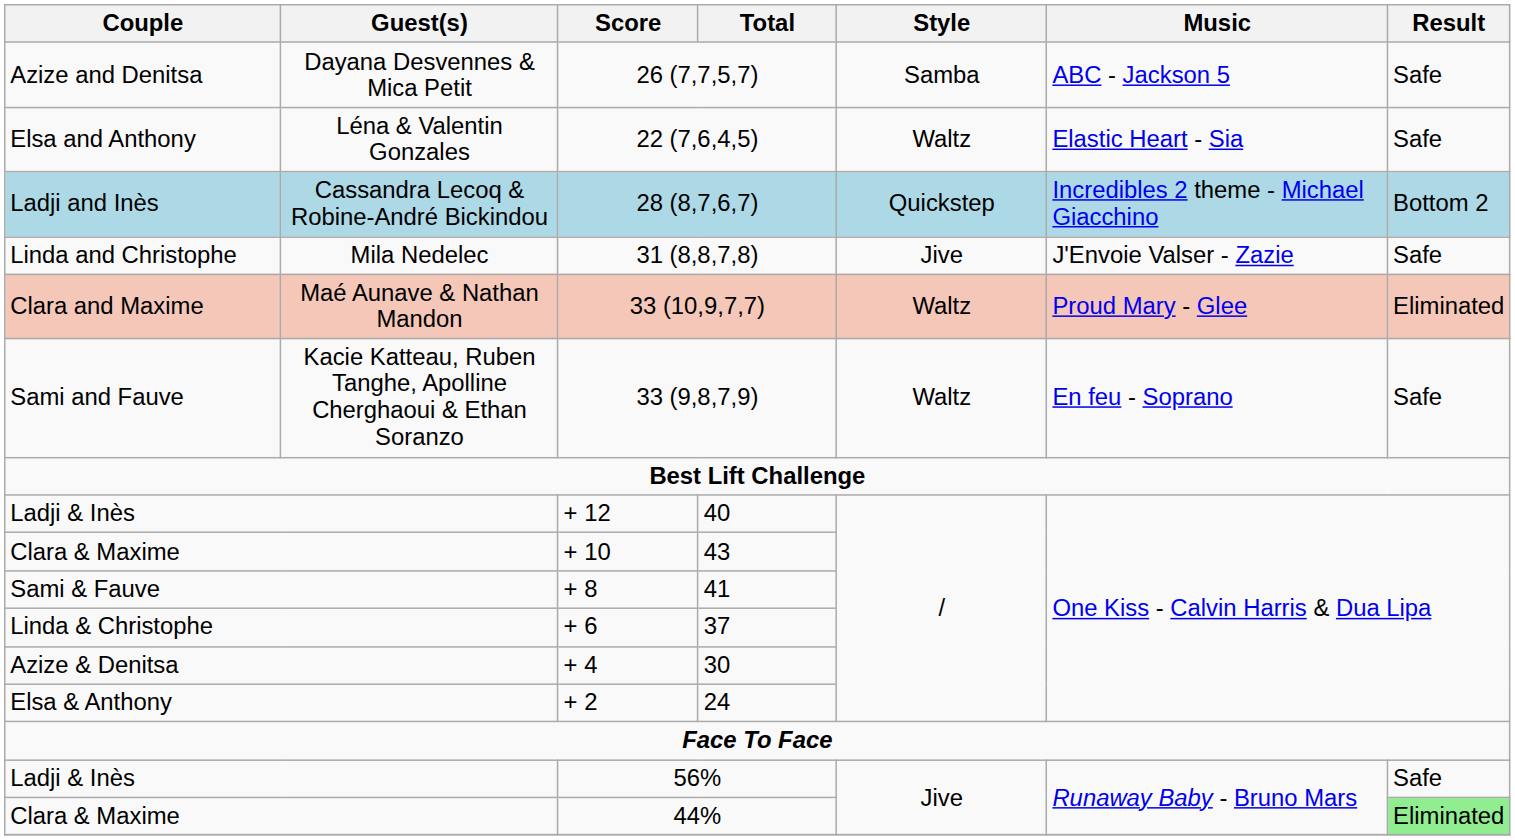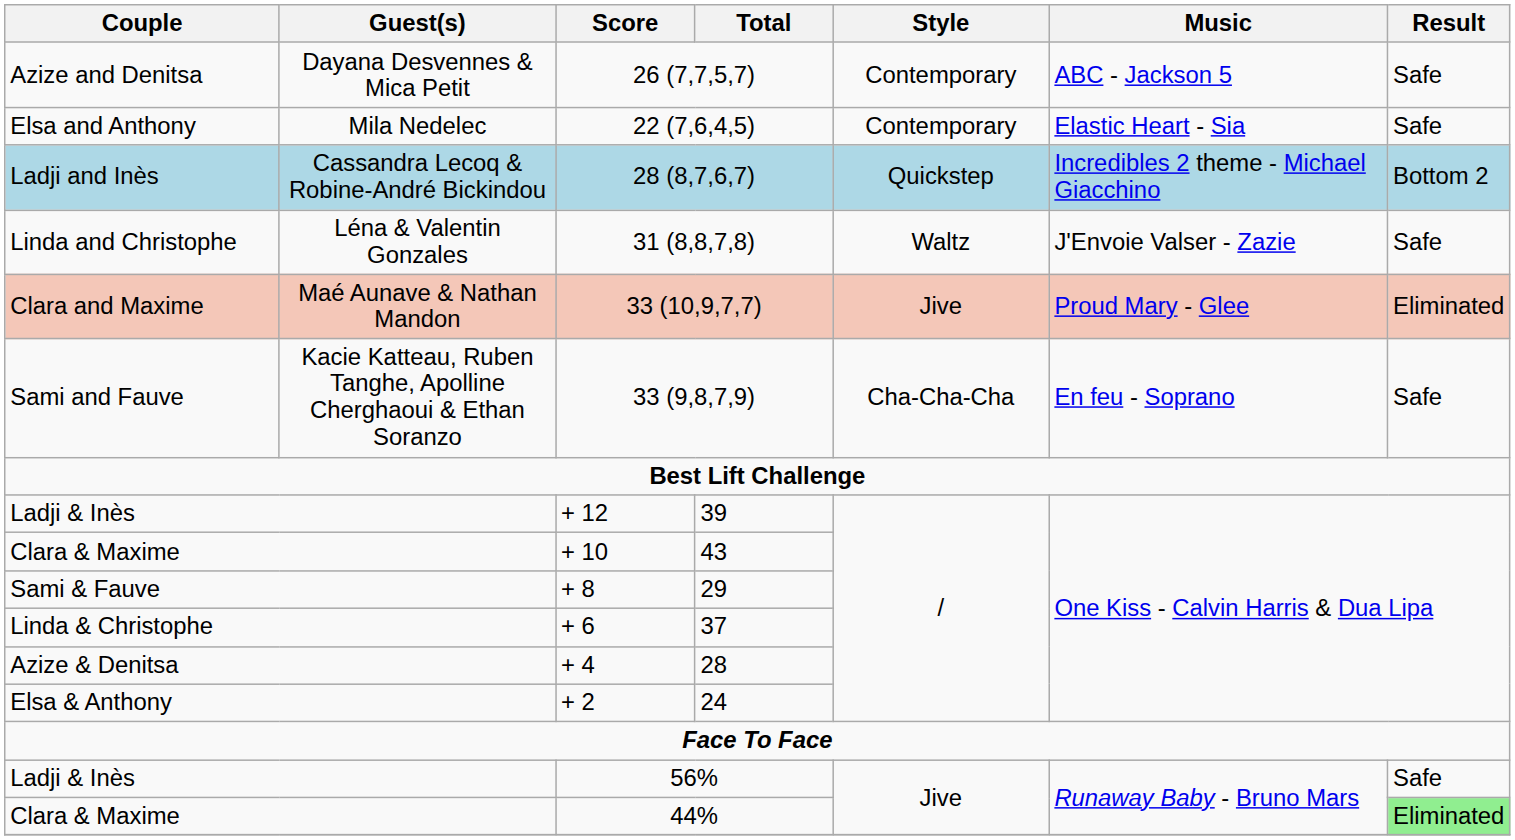 <table class="wikitable" style="width:80%;">
 <tr>
 <th style="width:20%;">Couple</th>
 <th style="width:20%;">Guest(s)</th>
 <th style="width:10%;">Score</th>
 <th style="width:10%;">Total</th>
 <th style="width:15%;">Style</th>
 <th style="width:60%;">Music</th>
 <th style="width:60%;">Result</th>
 </tr>
 <tr>
 <td>Azize and Denitsa</td>
 <td style="text-align:center;">Dayana Desvennes & Mica Petit</td>
 <td style="text-align:center;" colspan="2">26 (7,7,5,7)</td>
-<td style="text-align:center;">Samba</td>
+<td style="text-align:center;">Contemporary</td>
 <td><a href='#'>ABC</a> - <a href='#'>Jackson 5</a></td>
 <td>Safe</td>
 </tr>
 <tr>
 <td>Elsa and Anthony</td>
-<td style="text-align:center;">Léna & Valentin Gonzales</td>
+<td style="text-align:center;">Mila Nedelec</td>
 <td style="text-align:center;" colspan="2">22 (7,6,4,5)</td>
-<td style="text-align:center;">Waltz</td>
+<td style="text-align:center;">Contemporary</td>
 <td><a href='#'>Elastic Heart</a> - <a href='#'>Sia</a></td>
 <td>Safe</td>
 </tr>
 <tr style="background:lightblue;">
 <td>Ladji and Inès</td>
 <td style="text-align:center;">Cassandra Lecoq & Robine-André Bickindou</td>
 <td style="text-align:center;" colspan="2">28 (8,7,6,7)</td>
 <td style="text-align:center;">Quickstep</td>
 <td><a href='#'>Incredibles 2</a> theme - <a href='#'>Michael Giacchino</a></td>
 <td>Bottom 2</td>
 </tr>
 <tr>
 <td>Linda and Christophe</td>
-<td style="text-align:center;">Mila Nedelec</td>
+<td style="text-align:center;">Léna & Valentin Gonzales</td>
 <td style="text-align:center;" colspan="2">31 (8,8,7,8)</td>
-<td style="text-align:center;">Jive</td>
+<td style="text-align:center;">Waltz</td>
 <td>J'Envoie Valser - <a href='#'>Zazie</a></td>
 <td>Safe</td>
 </tr>
 <tr style="background:#f4c7b8;">
 <td>Clara and Maxime</td>
 <td style="text-align:center;">Maé Aunave & Nathan Mandon</td>
 <td style="text-align:center;" colspan="2">33 (10,9,7,7)</td>
-<td style="text-align:center;">Waltz</td>
+<td style="text-align:center;">Jive</td>
 <td><a href='#'>Proud Mary</a> - <a href='#'>Glee</a></td>
 <td>Eliminated</td>
 </tr>
 <tr>
 <td>Sami and Fauve</td>
 <td style="text-align:center;">Kacie Katteau, Ruben Tanghe, Apolline Cherghaoui & Ethan Soranzo</td>
 <td style="text-align:center;" colspan="2">33 (9,8,7,9)</td>
-<td style="text-align:center;">Waltz</td>
+<td style="text-align:center;">Cha-Cha-Cha</td>
 <td><a href='#'>En feu</a> - <a href='#'>Soprano</a></td>
 <td>Safe</td>
 </tr>
 <tr>
 <td colspan=7 style="text-align:center;"><strong>Best Lift Challenge</strong></td>
 </tr>
 <tr>
 <td colspan="2">Ladji & Inès</td>
 <td>+ 12</td>
-<td>40</td>
+<td>39</td>
 <td rowspan=6 style="text-align:center;">/</td>
 <td rowspan=6 colspan="2"><a href='#'>One Kiss</a> - <a href='#'>Calvin Harris</a> & <a href='#'>Dua Lipa</a></td>
 </tr>
 <tr>
 <td colspan="2">Clara & Maxime</td>
 <td>+ 10</td>
 <td>43</td>
 </tr>
 <tr>
 <td colspan="2">Sami & Fauve</td>
 <td>+ 8</td>
-<td>41</td>
+<td>29</td>
 </tr>
 <tr>
 <td colspan="2">Linda & Christophe</td>
 <td>+ 6</td>
 <td>37</td>
 </tr>
 <tr>
 <td colspan="2">Azize & Denitsa</td>
 <td>+ 4</td>
-<td>30</td>
+<td>28</td>
 </tr>
 <tr>
 <td colspan="2">Elsa & Anthony</td>
 <td>+ 2</td>
 <td>24</td>
 </tr>
 <tr>
 <td colspan=7 style="text-align:center;"><strong><em>Face To Face</em></strong></td>
 </tr>
 <tr>
 <td colspan="2">Ladji & Inès</td>
 <td style="text-align:center;" colspan="2">56%</td>
 <td rowspan="2" style="text-align:center;">Jive</td>
 <td rowspan="2"><em><a href='#'>Runaway Baby</a></em> - <a href='#'>Bruno Mars</a></td>
 <td>Safe</td>
 </tr>
 <tr>
 <td colspan="2">Clara & Maxime</td>
 <td style="text-align:center;" colspan="2">44%</td>
 <td style="background: lightgreen;">Eliminated</td>
 </tr>
 <tr>
 </tr>
 </table>
